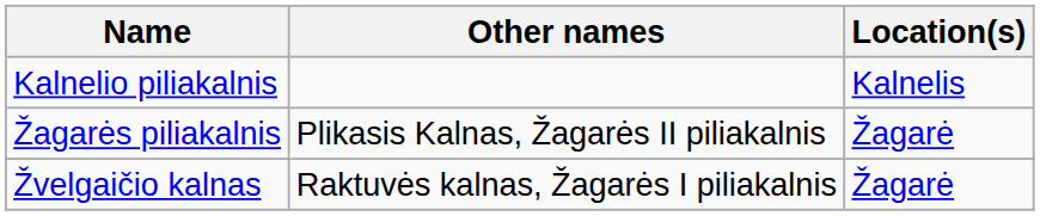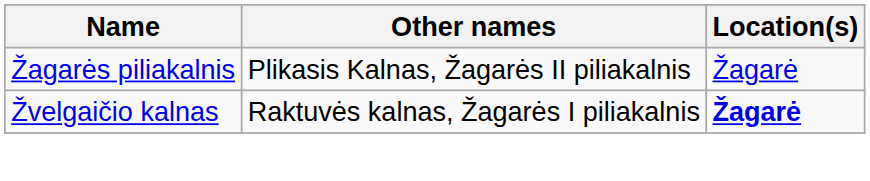 <table class="wikitable" style="font-size: 95%;">
 <tr>
 <th>Name</th>
 <th>Other names</th>
 <th>Location(s)</th>
-</tr>
-<tr>
-<td><a href='#'>Kalnelio piliakalnis</a></td>
-<td></td>
-<td><a href='#'>Kalnelis</a></td>
 </tr>
 <tr>
 <td><a href='#'>Žagarės piliakalnis</a></td>
 <td>Plikasis Kalnas, Žagarės II piliakalnis</td>
 <td><a href='#'>Žagarė</a></td>
 </tr>
 <tr>
 <td><a href='#'>Žvelgaičio kalnas</a></td>
 <td>Raktuvės kalnas, Žagarės I piliakalnis</td>
-<td><a href='#'>Žagarė</a></td>
+<td><strong><a href='#'>Žagarė</a></strong></td>
 </tr>
 </table>
